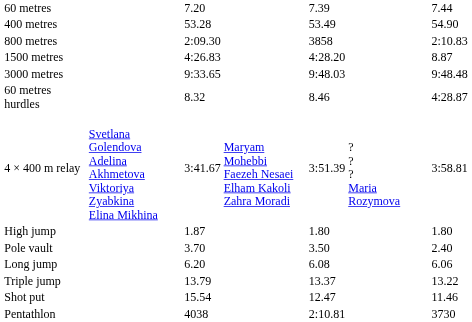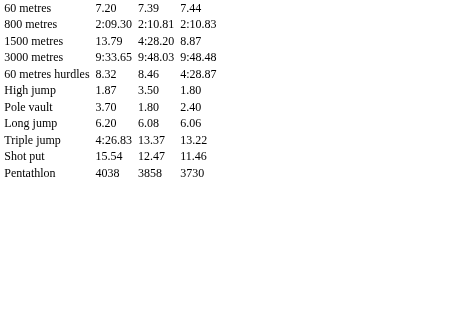 <table>
 <tr>
 <td>60 metres</td>
 <td></td>
 <td>7.20 </td>
 <td></td>
 <td>7.39</td>
 <td></td>
 <td>7.44</td>
 </tr>
 <tr>
-<td>400 metres</td>
-<td></td>
-<td>53.28</td>
-<td></td>
-<td>53.49</td>
-<td></td>
-<td>54.90</td>
-</tr>
-<tr>
 <td>800 metres</td>
 <td></td>
 <td>2:09.30</td>
 <td></td>
-<td>3858</td>
+<td>2:10.81</td>
 <td></td>
 <td>2:10.83</td>
 </tr>
 <tr>
 <td>1500 metres</td>
 <td></td>
-<td>4:26.83</td>
+<td>13.79</td>
 <td></td>
 <td>4:28.20</td>
 <td></td>
 <td>8.87</td>
 </tr>
 <tr>
 <td>3000 metres</td>
 <td></td>
 <td>9:33.65</td>
 <td></td>
 <td>9:48.03</td>
 <td></td>
 <td>9:48.48</td>
 </tr>
 <tr>
 <td>60 metres hurdles</td>
 <td></td>
 <td>8.32</td>
 <td></td>
 <td>8.46 </td>
 <td></td>
 <td>4:28.87</td>
 </tr>
 <tr>
-<td>4 × 400 m relay</td>
-<td><br><a href='#'>Svetlana Golendova</a><br><a href='#'>Adelina Akhmetova</a><br><a href='#'>Viktoriya Zyabkina</a><br><a href='#'>Elina Mikhina</a></td>
-<td>3:41.67</td>
-<td><br><a href='#'>Maryam Mohebbi</a><br><a href='#'>Faezeh Nesaei</a><br><a href='#'>Elham Kakoli</a><br><a href='#'>Zahra Moradi</a></td>
-<td>3:51.39 </td>
-<td><br>?<br>?<br>?<br><a href='#'>Maria Rozymova</a></td>
-<td>3:58.81</td>
-</tr>
-<tr>
 <td>High jump</td>
 <td></td>
 <td>1.87</td>
 <td></td>
-<td>1.80</td>
+<td>3.50</td>
 <td></td>
 <td>1.80</td>
 </tr>
 <tr>
 <td>Pole vault</td>
 <td></td>
 <td>3.70</td>
 <td></td>
-<td>3.50</td>
+<td>1.80</td>
 <td><br></td>
 <td>2.40</td>
 </tr>
 <tr>
 <td>Long jump</td>
 <td></td>
 <td>6.20</td>
 <td></td>
 <td>6.08</td>
 <td></td>
 <td>6.06</td>
 </tr>
 <tr>
 <td>Triple jump</td>
 <td></td>
-<td>13.79</td>
+<td>4:26.83</td>
 <td></td>
 <td>13.37</td>
 <td></td>
 <td>13.22</td>
 </tr>
 <tr>
 <td>Shot put</td>
 <td></td>
 <td>15.54</td>
 <td></td>
 <td>12.47</td>
 <td></td>
 <td>11.46</td>
 </tr>
 <tr>
 <td>Pentathlon</td>
 <td></td>
 <td>4038 </td>
 <td></td>
-<td>2:10.81</td>
+<td>3858</td>
 <td></td>
 <td>3730</td>
 </tr>
 </table>
